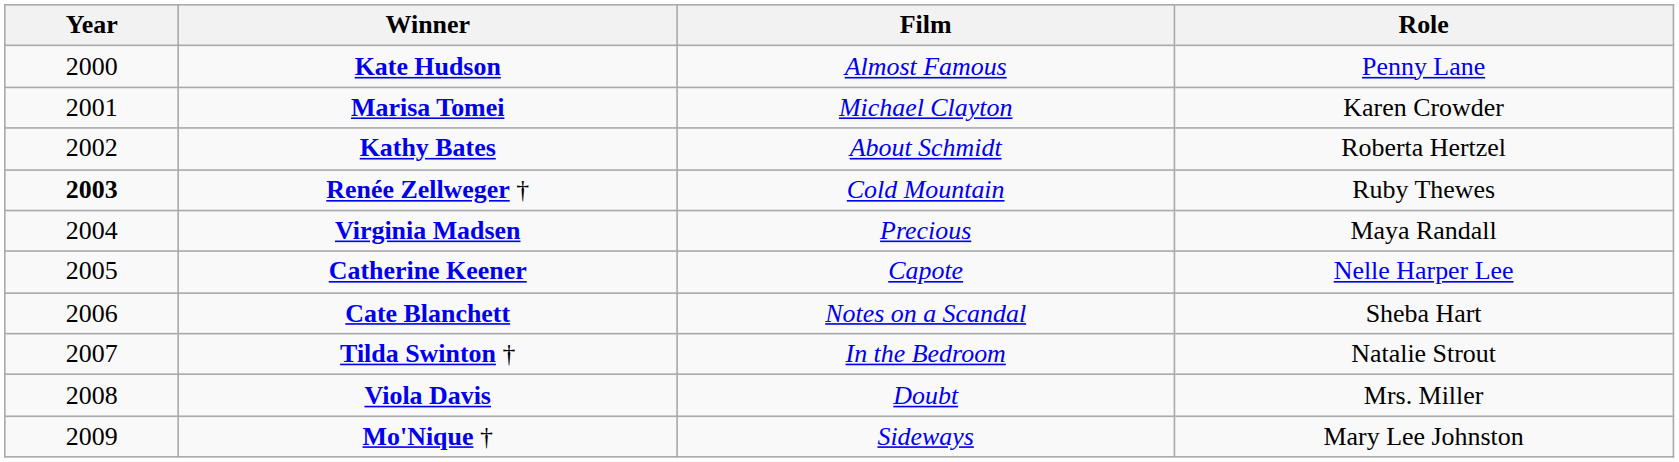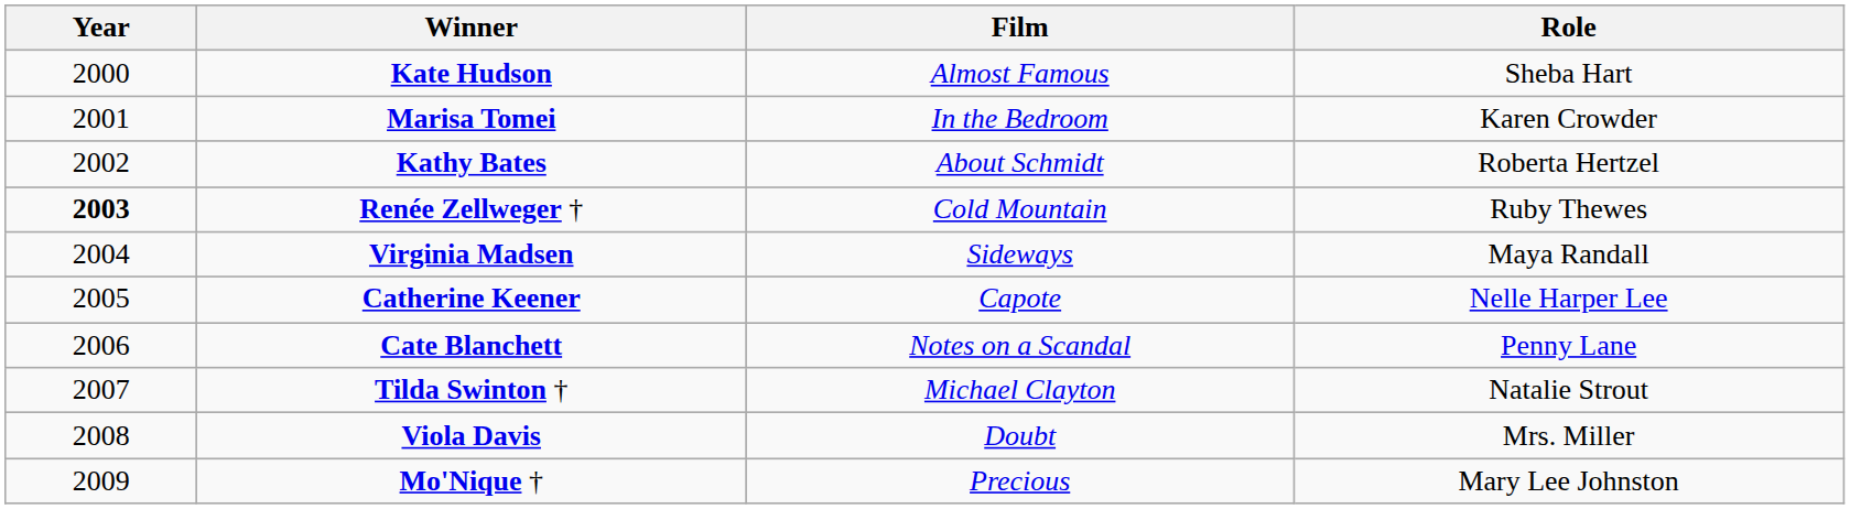 <table class="wikitable" width="auto" cellpadding="5">
 <tr style="text-align:center;">
 <th width="100"><strong>Year</strong></th>
 <th width="300"><strong>Winner</strong></th>
 <th width="300"><strong>Film</strong></th>
 <th width="300"><strong>Role</strong></th>
 </tr>
 <tr style="text-align:center;">
 <td style="text-align:center;">2000</td>
 <td><strong><a href='#'>Kate Hudson</a></strong> </td>
 <td><em><a href='#'>Almost Famous</a></em></td>
-<td><a href='#'>Penny Lane</a></td>
+<td>Sheba Hart</td>
 </tr>
 <tr style="text-align:center;">
 <td style="text-align:center;">2001</td>
 <td><strong><a href='#'>Marisa Tomei</a></strong> </td>
-<td><em><a href='#'>Michael Clayton</a></em></td>
+<td><em><a href='#'>In the Bedroom</a></em></td>
 <td>Karen Crowder</td>
 </tr>
 <tr style="text-align:center;">
 <td style="text-align:center;">2002</td>
 <td><strong><a href='#'>Kathy Bates</a></strong> </td>
 <td><em><a href='#'>About Schmidt</a></em></td>
 <td>Roberta Hertzel</td>
 </tr>
 <tr style="text-align:center;">
 <td style="text-align:center;"><strong>2003</strong></td>
 <td><strong><a href='#'>Renée Zellweger</a></strong>  †</td>
 <td><em><a href='#'>Cold Mountain</a></em></td>
 <td>Ruby Thewes</td>
 </tr>
 <tr style="text-align:center;">
 <td style="text-align:center;">2004</td>
 <td><strong><a href='#'>Virginia Madsen</a></strong> </td>
-<td><em><a href='#'>Precious</a></em></td>
+<td><em><a href='#'>Sideways</a></em></td>
 <td>Maya Randall</td>
 </tr>
 <tr style="text-align:center;">
 <td style="text-align:center;">2005</td>
 <td><strong><a href='#'>Catherine Keener</a></strong> </td>
 <td><em><a href='#'>Capote</a></em></td>
 <td><a href='#'>Nelle Harper Lee</a></td>
 </tr>
 <tr style="text-align:center;">
 <td style="text-align:center;">2006</td>
 <td><strong><a href='#'>Cate Blanchett</a></strong> </td>
 <td><em><a href='#'>Notes on a Scandal</a></em></td>
-<td>Sheba Hart</td>
+<td><a href='#'>Penny Lane</a></td>
 </tr>
 <tr style="text-align:center;">
 <td style="text-align:center;">2007</td>
 <td><strong><a href='#'>Tilda Swinton</a></strong>  †</td>
-<td><em><a href='#'>In the Bedroom</a></em></td>
+<td><em><a href='#'>Michael Clayton</a></em></td>
 <td>Natalie Strout</td>
 </tr>
 <tr style="text-align:center;">
 <td style="text-align:center;">2008</td>
 <td><strong><a href='#'>Viola Davis</a></strong> </td>
 <td><em><a href='#'>Doubt</a></em></td>
 <td>Mrs. Miller</td>
 </tr>
 <tr style="text-align:center;">
 <td style="text-align:center;">2009</td>
 <td><strong><a href='#'>Mo'Nique</a></strong>  †</td>
-<td><em><a href='#'>Sideways</a></em></td>
+<td><em><a href='#'>Precious</a></em></td>
 <td>Mary Lee Johnston</td>
 </tr>
 </table>
